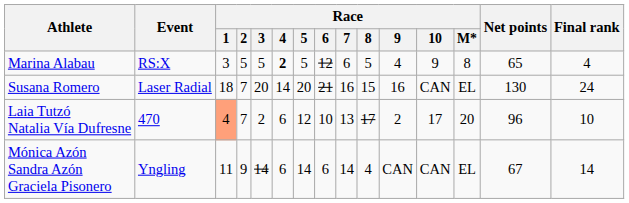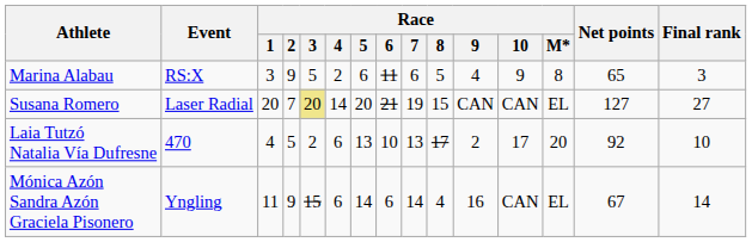 <table class="wikitable" style="font-size:90%">
 <tr>
 <th rowspan="2">Athlete</th>
 <th rowspan="2">Event</th>
 <th colspan=11>Race</th>
 <th rowspan=2>Net points</th>
 <th rowspan=2>Final rank</th>
 </tr>
 <tr style="font-size:95%">
 <th>1</th>
 <th>2</th>
 <th>3</th>
 <th>4</th>
 <th>5</th>
 <th>6</th>
 <th>7</th>
 <th>8</th>
 <th>9</th>
 <th>10</th>
 <th>M*</th>
 </tr>
 <tr align=center>
 <td align=left><a href='#'>Marina Alabau</a></td>
 <td align=left><a href='#'>RS:X</a></td>
 <td>3</td>
+<td>9</td>
 <td>5</td>
-<td>5</td>
-<td><strong>2</strong></td>
-<td>5</td>
-<td><s>12</s></td>
+<td>2</td>
+<td>6</td>
+<td><s>11</s></td>
 <td>6</td>
 <td>5</td>
 <td>4</td>
 <td>9</td>
 <td>8</td>
 <td>65</td>
-<td>4</td>
+<td>3</td>
 </tr>
 <tr align=center>
 <td align=left><a href='#'>Susana Romero</a></td>
 <td align=left><a href='#'>Laser Radial</a></td>
-<td>18</td>
+<td>20</td>
 <td>7</td>
-<td>20</td>
+<td style="background: khaki;">20</td>
 <td>14</td>
 <td>20</td>
 <td><s>21</s></td>
-<td>16</td>
+<td>19</td>
 <td>15</td>
-<td>16</td>
+<td>CAN</td>
 <td>CAN</td>
 <td>EL</td>
-<td>130</td>
-<td>24</td>
+<td>127</td>
+<td>27</td>
 </tr>
 <tr align=center>
 <td align=left><a href='#'>Laia Tutzó</a><br><a href='#'>Natalia Vía Dufresne</a></td>
 <td align=left><a href='#'>470</a></td>
-<td style="background: lightsalmon;">4</td>
-<td>7</td>
+<td>4</td>
+<td>5</td>
 <td>2</td>
 <td>6</td>
-<td>12</td>
+<td>13</td>
 <td>10</td>
 <td>13</td>
 <td><s>17</s></td>
 <td>2</td>
 <td>17</td>
 <td>20</td>
-<td>96</td>
+<td>92</td>
 <td>10</td>
 </tr>
 <tr align=center>
 <td align=left><a href='#'>Mónica Azón</a><br><a href='#'>Sandra Azón</a> <br><a href='#'>Graciela Pisonero</a></td>
 <td align=left><a href='#'>Yngling</a></td>
 <td>11</td>
 <td>9</td>
-<td><s>14</s></td>
+<td><s>15</s></td>
 <td>6</td>
 <td>14</td>
 <td>6</td>
 <td>14</td>
 <td>4</td>
-<td>CAN</td>
+<td>16</td>
 <td>CAN</td>
 <td>EL</td>
 <td>67</td>
 <td>14</td>
 </tr>
 </table>
